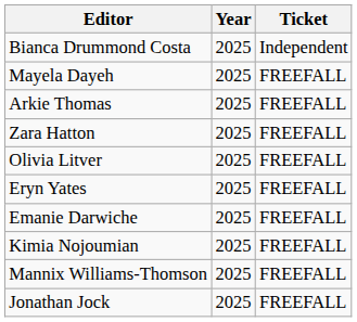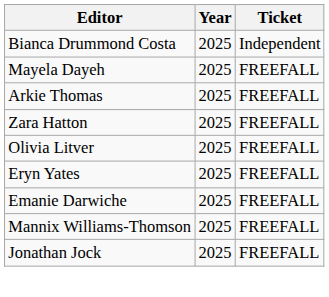 <table class="wikitable sortable">
 <tr>
 <th>Editor</th>
 <th>Year</th>
 <th>Ticket</th>
 </tr>
 <tr>
 <td>Bianca Drummond Costa</td>
 <td>2025</td>
 <td>Independent</td>
 </tr>
 <tr>
 <td>Mayela Dayeh</td>
 <td>2025</td>
 <td>FREEFALL</td>
 </tr>
 <tr>
 <td>Arkie Thomas</td>
 <td>2025</td>
 <td>FREEFALL</td>
 </tr>
 <tr>
 <td>Zara Hatton</td>
 <td>2025</td>
 <td>FREEFALL</td>
 </tr>
 <tr>
 <td>Olivia Litver</td>
 <td>2025</td>
 <td>FREEFALL</td>
 </tr>
 <tr>
 <td>Eryn Yates</td>
 <td>2025</td>
 <td>FREEFALL</td>
 </tr>
 <tr>
 <td>Emanie Darwiche</td>
 <td>2025</td>
 <td>FREEFALL</td>
 </tr>
 <tr>
-<td>Kimia Nojoumian</td>
-<td>2025</td>
-<td>FREEFALL</td>
-</tr>
-<tr>
 <td>Mannix Williams-Thomson</td>
 <td>2025</td>
 <td>FREEFALL</td>
 </tr>
 <tr>
 <td>Jonathan Jock</td>
 <td>2025</td>
 <td>FREEFALL</td>
 </tr>
 </table>
